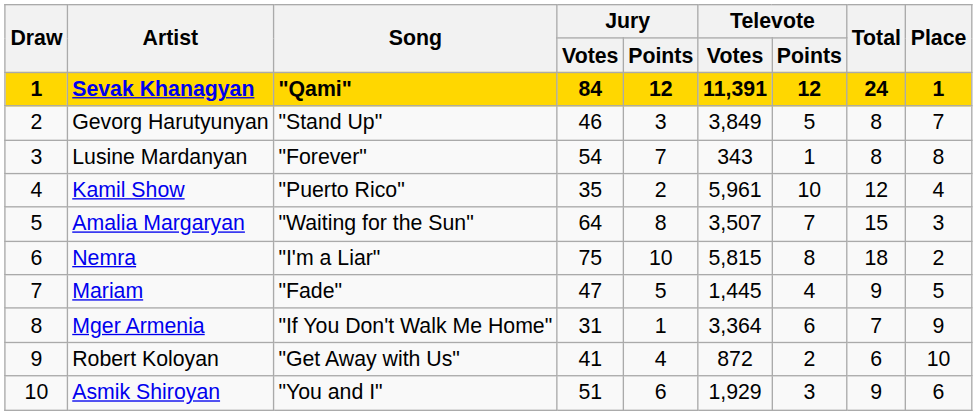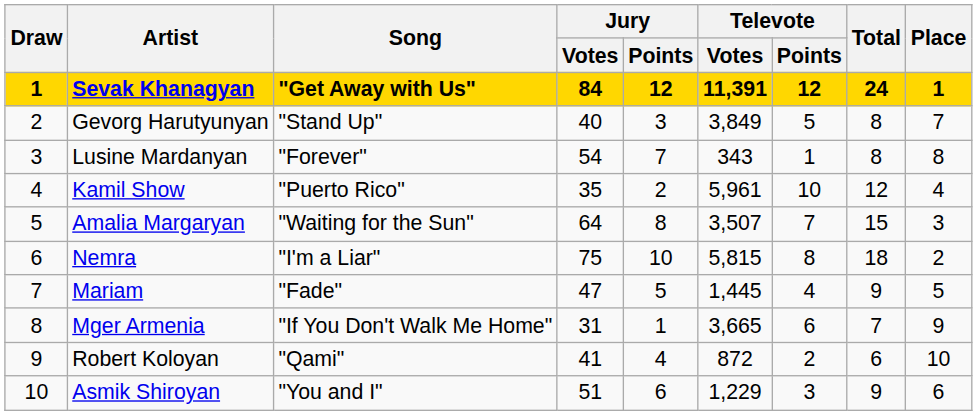 <table class="sortable wikitable" style="margin: 1em auto 1em auto; text-align:center;">
 <tr>
 <th scope="col" rowspan="2">Draw</th>
 <th scope="col" rowspan="2">Artist</th>
 <th scope="col" rowspan="2">Song</th>
 <th scope="col" colspan="2">Jury</th>
 <th scope="col" colspan="2">Televote</th>
 <th scope="col" rowspan="2">Total</th>
 <th scope="col" rowspan="2">Place</th>
 </tr>
 <tr>
 <th>Votes</th>
 <th>Points</th>
 <th>Votes</th>
 <th>Points</th>
 </tr>
 <tr style="font-weight:bold; background:gold;">
 <td>1</td>
 <td align="left"><a href='#'>Sevak Khanagyan</a></td>
-<td align="left">"Qami"</td>
+<td align="left">"Get Away with Us"</td>
 <td>84</td>
 <td>12</td>
 <td>11,391</td>
 <td>12</td>
 <td>24</td>
 <td>1</td>
 </tr>
 <tr>
 <td>2</td>
 <td align="left">Gevorg Harutyunyan</td>
 <td align="left">"Stand Up"</td>
-<td>46</td>
+<td>40</td>
 <td>3</td>
 <td>3,849</td>
 <td>5</td>
 <td>8</td>
 <td>7</td>
 </tr>
 <tr>
 <td>3</td>
 <td align="left">Lusine Mardanyan</td>
 <td align="left">"Forever"</td>
 <td>54</td>
 <td>7</td>
 <td>343</td>
 <td>1</td>
 <td>8</td>
 <td>8</td>
 </tr>
 <tr>
 <td>4</td>
 <td align="left"><a href='#'>Kamil Show</a></td>
 <td align="left">"Puerto Rico"</td>
 <td>35</td>
 <td>2</td>
 <td>5,961</td>
 <td>10</td>
 <td>12</td>
 <td>4</td>
 </tr>
 <tr>
 <td>5</td>
 <td align="left"><a href='#'>Amalia Margaryan</a></td>
 <td align="left">"Waiting for the Sun"</td>
 <td>64</td>
 <td>8</td>
 <td>3,507</td>
 <td>7</td>
 <td>15</td>
 <td>3</td>
 </tr>
 <tr>
 <td>6</td>
 <td align="left"><a href='#'>Nemra</a></td>
 <td align="left">"I'm a Liar"</td>
 <td>75</td>
 <td>10</td>
 <td>5,815</td>
 <td>8</td>
 <td>18</td>
 <td>2</td>
 </tr>
 <tr>
 <td>7</td>
 <td align="left"><a href='#'>Mariam</a></td>
 <td align="left">"Fade"</td>
 <td>47</td>
 <td>5</td>
 <td>1,445</td>
 <td>4</td>
 <td>9</td>
 <td>5</td>
 </tr>
 <tr>
 <td>8</td>
 <td align="left"><a href='#'>Mger Armenia</a></td>
 <td align="left">"If You Don't Walk Me Home"</td>
 <td>31</td>
 <td>1</td>
-<td>3,364</td>
+<td>3,665</td>
 <td>6</td>
 <td>7</td>
 <td>9</td>
 </tr>
 <tr>
 <td>9</td>
 <td align="left">Robert Koloyan</td>
-<td align="left">"Get Away with Us"</td>
+<td align="left">"Qami"</td>
 <td>41</td>
 <td>4</td>
 <td>872</td>
 <td>2</td>
 <td>6</td>
 <td>10</td>
 </tr>
 <tr>
 <td>10</td>
 <td align="left"><a href='#'>Asmik Shiroyan</a></td>
 <td align="left">"You and I"</td>
 <td>51</td>
 <td>6</td>
-<td>1,929</td>
+<td>1,229</td>
 <td>3</td>
 <td>9</td>
 <td>6</td>
 </tr>
 </table>
